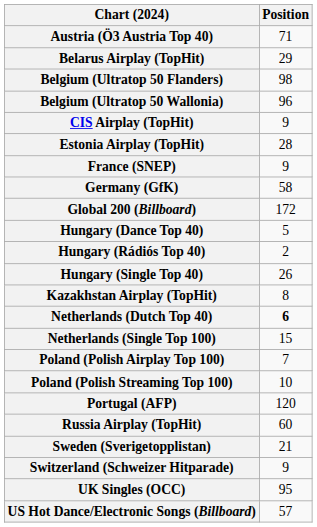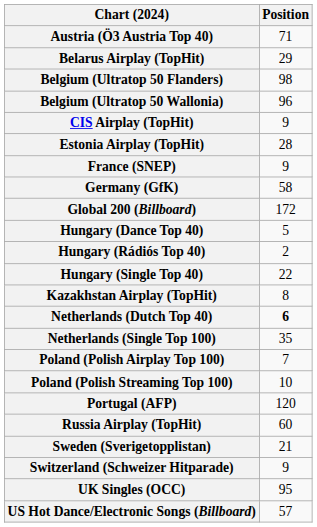 <table class="wikitable sortable plainrowheaders" style="text-align:center">
 <tr>
 <th scope="col">Chart (2024)</th>
 <th scope="col">Position</th>
 </tr>
 <tr>
 <th scope="row">Austria (Ö3 Austria Top 40)</th>
 <td>71</td>
 </tr>
 <tr>
 <th scope="row">Belarus Airplay (TopHit)</th>
 <td>29</td>
 </tr>
 <tr>
 <th scope="row">Belgium (Ultratop 50 Flanders)</th>
 <td>98</td>
 </tr>
 <tr>
 <th scope="row">Belgium (Ultratop 50 Wallonia)</th>
 <td>96</td>
 </tr>
 <tr>
 <th scope="row"><a href='#'>CIS</a> Airplay (TopHit)</th>
 <td>9</td>
 </tr>
 <tr>
 <th scope="row">Estonia Airplay (TopHit)</th>
 <td>28</td>
 </tr>
 <tr>
 <th scope="row">France (SNEP)</th>
 <td>9</td>
 </tr>
 <tr>
 <th scope="row">Germany (GfK)</th>
 <td>58</td>
 </tr>
 <tr>
 <th scope="row">Global 200 (<em>Billboard</em>)</th>
 <td>172</td>
 </tr>
 <tr>
 <th scope="row">Hungary (Dance Top 40)</th>
 <td>5</td>
 </tr>
 <tr>
 <th scope="row">Hungary (Rádiós Top 40)</th>
 <td>2</td>
 </tr>
 <tr>
 <th scope="row">Hungary (Single Top 40)</th>
-<td>26</td>
+<td>22</td>
 </tr>
 <tr>
 <th scope="row">Kazakhstan Airplay (TopHit)</th>
 <td>8</td>
 </tr>
 <tr>
 <th scope="row">Netherlands (Dutch Top 40)</th>
 <td><strong>6</strong></td>
 </tr>
 <tr>
 <th scope="row">Netherlands (Single Top 100)</th>
-<td>15</td>
+<td>35</td>
 </tr>
 <tr>
 <th scope="row">Poland (Polish Airplay Top 100)</th>
 <td>7</td>
 </tr>
 <tr>
 <th scope="row">Poland (Polish Streaming Top 100)</th>
 <td>10</td>
 </tr>
 <tr>
 <th scope="row">Portugal (AFP)</th>
 <td>120</td>
 </tr>
 <tr>
 <th scope="row">Russia Airplay (TopHit)</th>
 <td>60</td>
 </tr>
 <tr>
 <th scope="row">Sweden (Sverigetopplistan)</th>
 <td>21</td>
 </tr>
 <tr>
 <th scope="row">Switzerland (Schweizer Hitparade)</th>
 <td>9</td>
 </tr>
 <tr>
 <th scope="row">UK Singles (OCC)<br></th>
 <td>95</td>
 </tr>
 <tr>
 <th scope="row">US Hot Dance/Electronic Songs (<em>Billboard</em>)</th>
 <td>57</td>
 </tr>
 </table>
